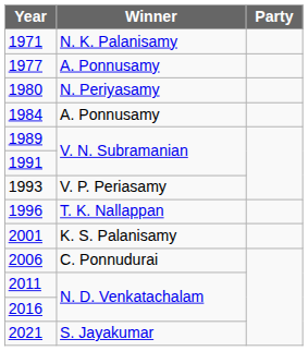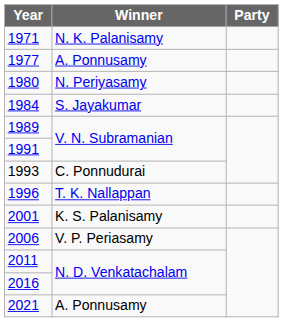 <table class="wikitable" width="50%">
 <tr>
 <th style="background-color:#666666; color:white">Year</th>
 <th style="background-color:#666666; color:white">Winner</th>
 <th style="background-color:#666666; color:white" colspan="2">Party</th>
 </tr>
 <tr>
 <td><a href='#'>1971</a></td>
 <td><a href='#'>N. K. Palanisamy</a></td>
 <td></td>
 </tr>
 <tr>
 <td><a href='#'>1977</a></td>
 <td><a href='#'>A. Ponnusamy</a></td>
 <td></td>
 </tr>
 <tr>
 <td><a href='#'>1980</a></td>
 <td><a href='#'>N. Periyasamy</a></td>
 <td></td>
 </tr>
 <tr>
 <td><a href='#'>1984</a></td>
-<td>A. Ponnusamy</td>
+<td><a href='#'>S. Jayakumar</a></td>
 <td></td>
 </tr>
 <tr>
 <td><a href='#'>1989</a></td>
 <td rowspan=2><a href='#'>V. N. Subramanian</a></td>
 </tr>
 <tr>
 <td><a href='#'>1991</a></td>
 </tr>
 <tr>
 <td>1993</td>
-<td>V. P. Periasamy</td>
+<td>C. Ponnudurai</td>
 </tr>
 <tr>
 <td><a href='#'>1996</a></td>
 <td><a href='#'>T. K. Nallappan</a></td>
 <td></td>
 </tr>
 <tr>
 <td><a href='#'>2001</a></td>
 <td>K. S. Palanisamy</td>
 <td></td>
 </tr>
 <tr>
 <td><a href='#'>2006</a></td>
-<td>C. Ponnudurai</td>
+<td>V. P. Periasamy</td>
 </tr>
 <tr>
 <td><a href='#'>2011</a></td>
 <td rowspan=2><a href='#'>N. D. Venkatachalam</a></td>
 </tr>
 <tr>
 <td><a href='#'>2016</a></td>
 </tr>
 <tr>
 <td><a href='#'>2021</a></td>
-<td><a href='#'>S. Jayakumar</a></td>
+<td>A. Ponnusamy</td>
 </tr>
 </table>
